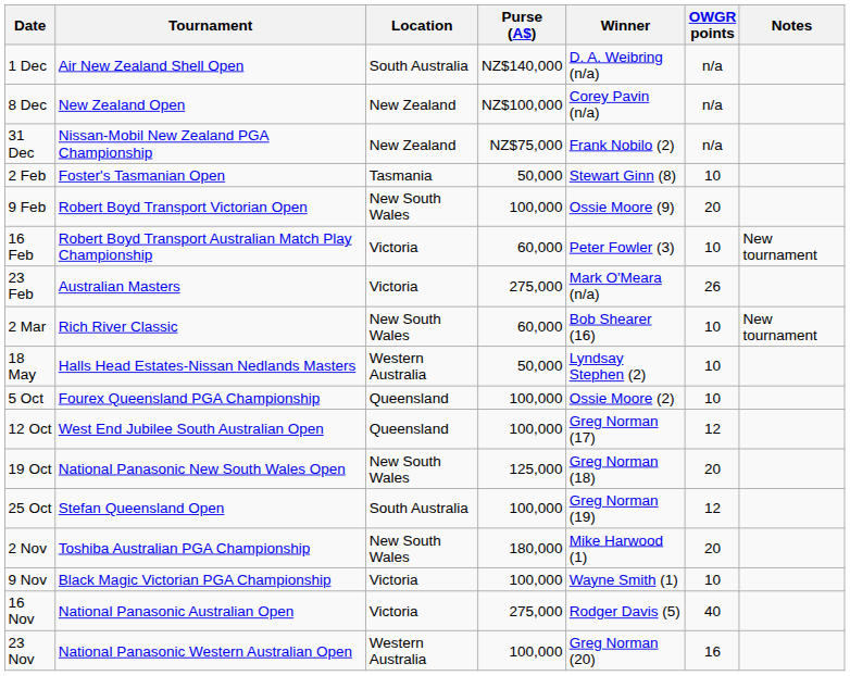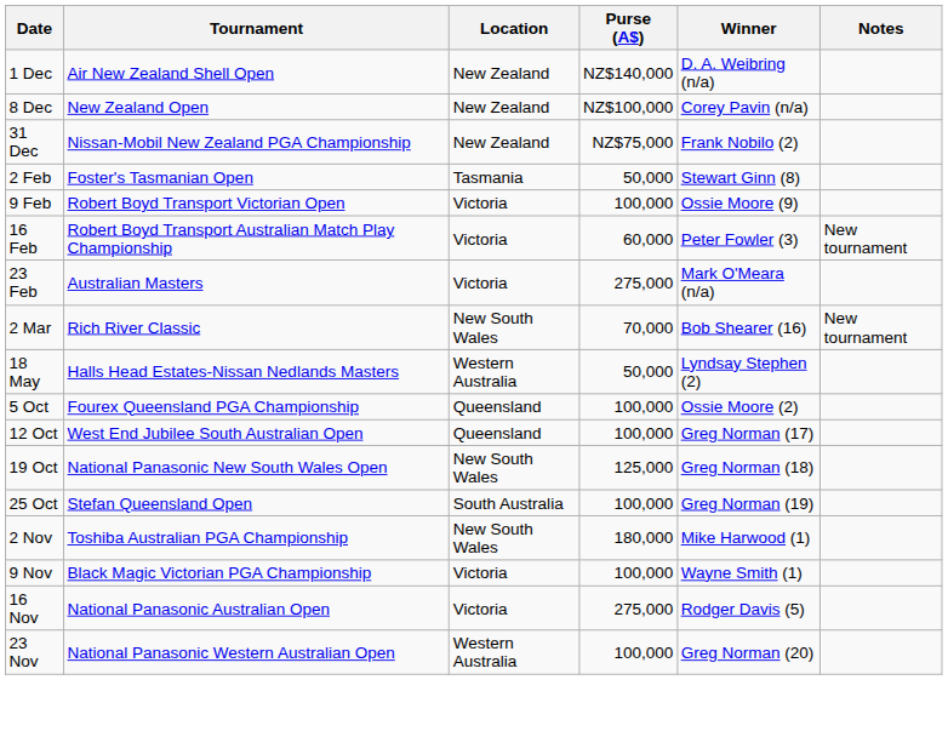 <table class="wikitable" style="font-size:95%">
 <tr>
 <th>Date</th>
 <th>Tournament</th>
 <th>Location</th>
 <th>Purse<br>(<a href='#'>A$</a>)</th>
 <th>Winner</th>
-<th><a href='#'>OWGR</a><br>points</th>
 <th>Notes</th>
 </tr>
 <tr>
 <td>1 Dec</td>
 <td><a href='#'>Air New Zealand Shell Open</a></td>
-<td>South Australia</td>
+<td>New Zealand</td>
 <td align=right>NZ$140,000</td>
 <td> <a href='#'>D. A. Weibring</a> (n/a)</td>
-<td align=center>n/a</td>
 <td></td>
 </tr>
 <tr>
 <td>8 Dec</td>
 <td><a href='#'>New Zealand Open</a></td>
 <td>New Zealand</td>
 <td align=right>NZ$100,000</td>
 <td> <a href='#'>Corey Pavin</a> (n/a)</td>
-<td align=center>n/a</td>
 <td></td>
 </tr>
 <tr>
 <td>31 Dec</td>
 <td><a href='#'>Nissan-Mobil New Zealand PGA Championship</a></td>
 <td>New Zealand</td>
 <td align=right>NZ$75,000</td>
 <td> <a href='#'>Frank Nobilo</a> (2)</td>
-<td align=center>n/a</td>
 <td></td>
 </tr>
 <tr>
 <td>2 Feb</td>
 <td><a href='#'>Foster's Tasmanian Open</a></td>
 <td>Tasmania</td>
 <td align=right>50,000</td>
 <td> <a href='#'>Stewart Ginn</a> (8)</td>
-<td align=center>10</td>
 <td></td>
 </tr>
 <tr>
 <td>9 Feb</td>
 <td><a href='#'>Robert Boyd Transport Victorian Open</a></td>
-<td>New South Wales</td>
+<td>Victoria</td>
 <td align=right>100,000</td>
 <td> <a href='#'>Ossie Moore</a> (9)</td>
-<td align=center>20</td>
 <td></td>
 </tr>
 <tr>
 <td>16 Feb</td>
 <td><a href='#'>Robert Boyd Transport Australian Match Play Championship</a></td>
 <td>Victoria</td>
 <td align=right>60,000</td>
 <td> <a href='#'>Peter Fowler</a> (3)</td>
-<td align=center>10</td>
 <td>New tournament</td>
 </tr>
 <tr>
 <td>23 Feb</td>
 <td><a href='#'>Australian Masters</a></td>
 <td>Victoria</td>
 <td align=right>275,000</td>
 <td> <a href='#'>Mark O'Meara</a> (n/a)</td>
-<td align=center>26</td>
 <td></td>
 </tr>
 <tr>
 <td>2 Mar</td>
 <td><a href='#'>Rich River Classic</a></td>
 <td>New South Wales</td>
-<td align=right>60,000</td>
+<td align=right>70,000</td>
 <td> <a href='#'>Bob Shearer</a> (16)</td>
-<td align=center>10</td>
 <td>New tournament</td>
 </tr>
 <tr>
 <td>18 May</td>
 <td><a href='#'>Halls Head Estates-Nissan Nedlands Masters</a></td>
 <td>Western Australia</td>
 <td align=right>50,000</td>
 <td> <a href='#'>Lyndsay Stephen</a> (2)</td>
-<td align=center>10</td>
 <td></td>
 </tr>
 <tr>
 <td>5 Oct</td>
 <td><a href='#'>Fourex Queensland PGA Championship</a></td>
 <td>Queensland</td>
 <td align=right>100,000</td>
 <td> <a href='#'>Ossie Moore</a> (2)</td>
-<td align=center>10</td>
 <td></td>
 </tr>
 <tr>
 <td>12 Oct</td>
 <td><a href='#'>West End Jubilee South Australian Open</a></td>
 <td>Queensland</td>
 <td align=right>100,000</td>
 <td> <a href='#'>Greg Norman</a> (17)</td>
-<td align=center>12</td>
 <td></td>
 </tr>
 <tr>
 <td>19 Oct</td>
 <td><a href='#'>National Panasonic New South Wales Open</a></td>
 <td>New South Wales</td>
 <td align=right>125,000</td>
 <td> <a href='#'>Greg Norman</a> (18)</td>
-<td align=center>20</td>
 <td></td>
 </tr>
 <tr>
 <td>25 Oct</td>
 <td><a href='#'>Stefan Queensland Open</a></td>
 <td>South Australia</td>
 <td align=right>100,000</td>
 <td> <a href='#'>Greg Norman</a> (19)</td>
-<td align=center>12</td>
 <td></td>
 </tr>
 <tr>
 <td>2 Nov</td>
 <td><a href='#'>Toshiba Australian PGA Championship</a></td>
 <td>New South Wales</td>
 <td align=right>180,000</td>
 <td> <a href='#'>Mike Harwood</a> (1)</td>
-<td align=center>20</td>
 <td></td>
 </tr>
 <tr>
 <td>9 Nov</td>
 <td><a href='#'>Black Magic Victorian PGA Championship</a></td>
 <td>Victoria</td>
 <td align=right>100,000</td>
 <td> <a href='#'>Wayne Smith</a> (1)</td>
-<td align=center>10</td>
 <td></td>
 </tr>
 <tr>
 <td>16 Nov</td>
 <td><a href='#'>National Panasonic Australian Open</a></td>
 <td>Victoria</td>
 <td align=right>275,000</td>
 <td> <a href='#'>Rodger Davis</a> (5)</td>
-<td align=center>40</td>
 <td></td>
 </tr>
 <tr>
 <td>23 Nov</td>
 <td><a href='#'>National Panasonic Western Australian Open</a></td>
 <td>Western Australia</td>
 <td align=right>100,000</td>
 <td> <a href='#'>Greg Norman</a> (20)</td>
-<td align=center>16</td>
 <td></td>
 </tr>
 </table>
